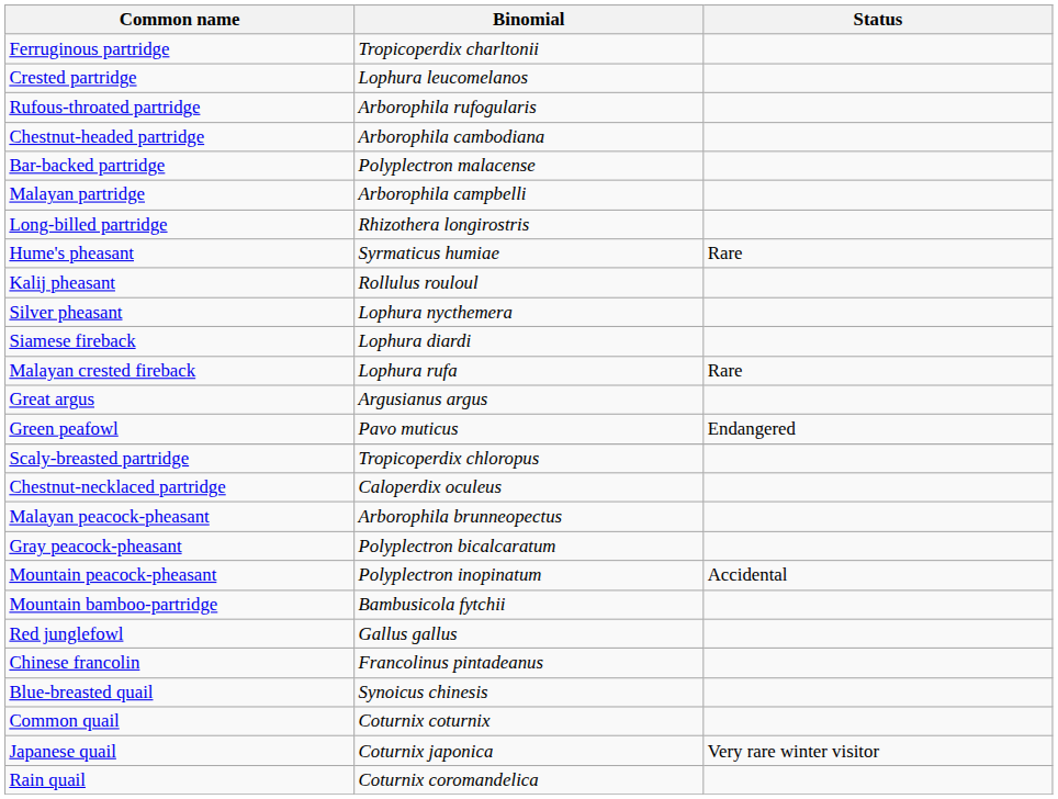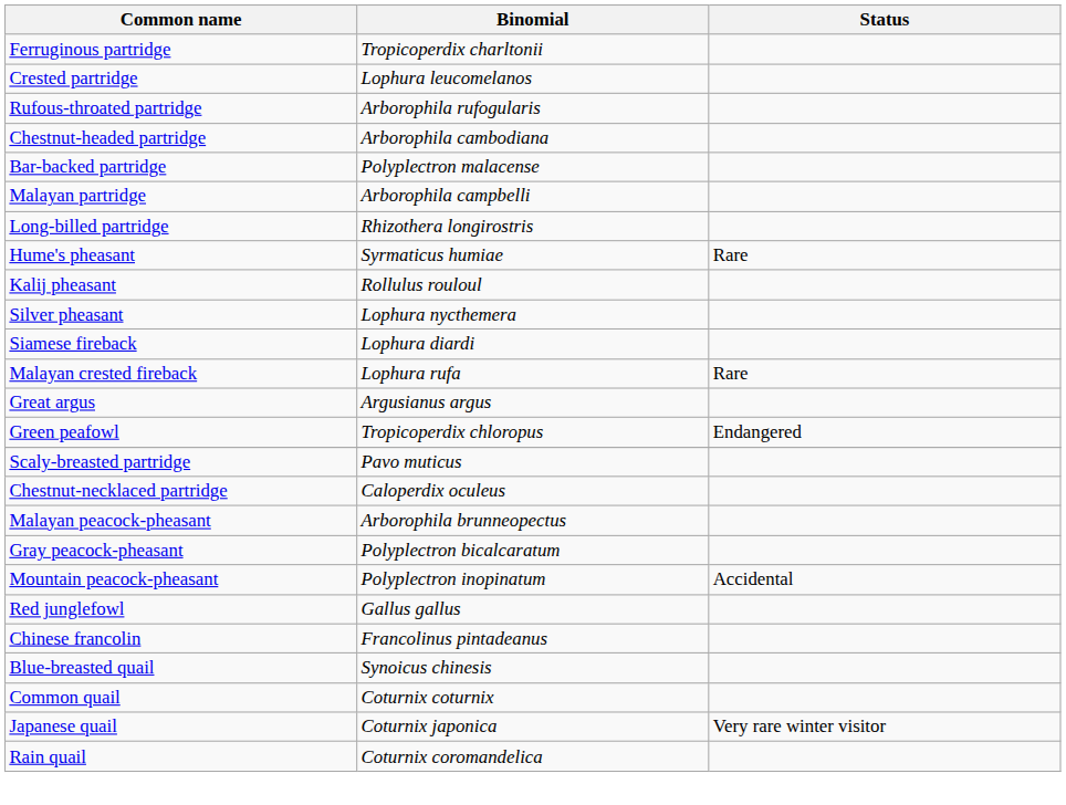 <table width=72% class="wikitable">
 <tr>
 <th width=24%>Common name</th>
 <th width=24%>Binomial</th>
 <th width=24%>Status</th>
 </tr>
 <tr>
 <td><a href='#'>Ferruginous partridge</a></td>
 <td><em>Tropicoperdix charltonii</em></td>
 <td></td>
 </tr>
 <tr>
 <td><a href='#'>Crested partridge</a></td>
 <td><em>Lophura leucomelanos</em></td>
 <td></td>
 </tr>
 <tr>
 <td><a href='#'>Rufous-throated partridge</a></td>
 <td><em>Arborophila rufogularis</em></td>
 <td></td>
 </tr>
 <tr>
 <td><a href='#'>Chestnut-headed partridge</a></td>
 <td><em>Arborophila cambodiana</em></td>
 <td></td>
 </tr>
 <tr>
 <td><a href='#'>Bar-backed partridge</a></td>
 <td><em>Polyplectron malacense</em></td>
 <td></td>
 </tr>
 <tr>
 <td><a href='#'>Malayan partridge</a></td>
 <td><em>Arborophila campbelli</em></td>
 <td></td>
 </tr>
 <tr>
 <td><a href='#'>Long-billed partridge</a></td>
 <td><em>Rhizothera longirostris</em></td>
 <td></td>
 </tr>
 <tr>
 <td><a href='#'>Hume's pheasant</a></td>
 <td><em>Syrmaticus humiae</em></td>
 <td>Rare</td>
 </tr>
 <tr>
 <td><a href='#'>Kalij pheasant</a></td>
 <td><em>Rollulus rouloul</em></td>
 <td></td>
 </tr>
 <tr>
 <td><a href='#'>Silver pheasant</a></td>
 <td><em>Lophura nycthemera</em></td>
 <td></td>
 </tr>
 <tr>
 <td><a href='#'>Siamese fireback</a></td>
 <td><em>Lophura diardi</em></td>
 <td></td>
 </tr>
 <tr>
 <td><a href='#'>Malayan crested fireback</a></td>
 <td><em>Lophura rufa</em></td>
 <td>Rare</td>
 </tr>
 <tr>
 <td><a href='#'>Great argus</a></td>
 <td><em>Argusianus argus</em></td>
 <td></td>
 </tr>
 <tr>
 <td><a href='#'>Green peafowl</a></td>
-<td><em>Pavo muticus</em></td>
+<td><em>Tropicoperdix chloropus</em></td>
 <td>Endangered</td>
 </tr>
 <tr>
 </tr>
 <tr>
 <td><a href='#'>Scaly-breasted partridge</a></td>
-<td><em>Tropicoperdix chloropus</em></td>
+<td><em>Pavo muticus</em></td>
 <td></td>
 </tr>
 <tr>
 <td><a href='#'>Chestnut-necklaced partridge</a></td>
 <td><em>Caloperdix oculeus</em></td>
 <td></td>
 </tr>
 <tr>
 <td><a href='#'>Malayan peacock-pheasant</a></td>
 <td><em>Arborophila brunneopectus</em></td>
 <td></td>
 </tr>
 <tr>
 <td><a href='#'>Gray peacock-pheasant</a></td>
 <td><em>Polyplectron bicalcaratum</em></td>
 <td></td>
 </tr>
 <tr>
 <td><a href='#'>Mountain peacock-pheasant</a></td>
 <td><em>Polyplectron inopinatum</em></td>
 <td>Accidental</td>
-</tr>
-<tr>
-<td><a href='#'>Mountain bamboo-partridge</a></td>
-<td><em>Bambusicola fytchii</em></td>
-<td></td>
 </tr>
 <tr>
 <td><a href='#'>Red junglefowl</a></td>
 <td><em>Gallus gallus</em></td>
 <td></td>
 </tr>
 <tr>
 <td><a href='#'>Chinese francolin</a></td>
 <td><em>Francolinus pintadeanus</em></td>
 <td></td>
 </tr>
 <tr>
 <td><a href='#'>Blue-breasted quail</a></td>
 <td><em>Synoicus chinesis</em></td>
 <td></td>
 </tr>
 <tr>
 <td><a href='#'>Common quail</a></td>
 <td><em>Coturnix coturnix</em></td>
 <td></td>
 </tr>
 <tr>
 <td><a href='#'>Japanese quail</a></td>
 <td><em>Coturnix japonica</em></td>
 <td>Very rare winter visitor</td>
 </tr>
 <tr>
 <td><a href='#'>Rain quail</a></td>
 <td><em>Coturnix coromandelica</em></td>
 <td></td>
 </tr>
 </table>
